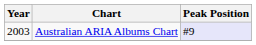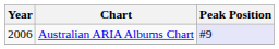 <table class="wikitable">
 <tr>
 <th>Year</th>
 <th>Chart</th>
 <th>Peak Position</th>
 </tr>
 <tr>
-<td>2003</td>
+<td>2006</td>
 <td><a href='#'>Australian ARIA Albums Chart</a></td>
 <td style="background: lavender;">#9</td>
 </tr>
 <tr>
 </tr>
 </table>
